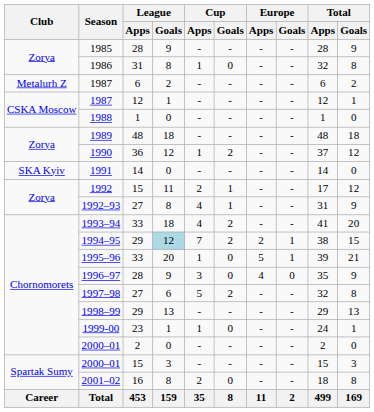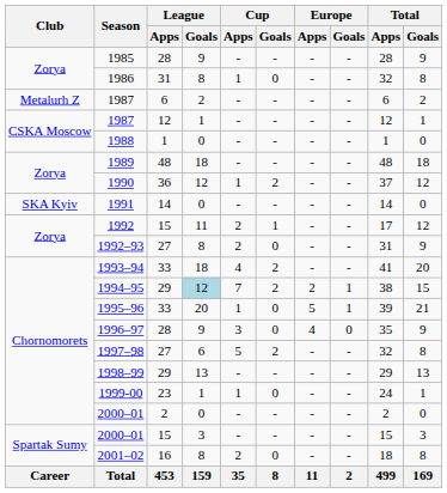 <table class="wikitable" style="text-align: center;">
 <tr>
 <th rowspan="2">Club</th>
 <th rowspan="2">Season</th>
 <th colspan="2">League</th>
 <th colspan="2">Cup</th>
 <th colspan="2">Europe</th>
 <th colspan="2">Total</th>
 </tr>
 <tr>
 <th>Apps</th>
 <th>Goals</th>
 <th>Apps</th>
 <th>Goals</th>
 <th>Apps</th>
 <th>Goals</th>
 <th>Apps</th>
 <th>Goals</th>
 </tr>
 <tr>
 <td rowspan="2"><a href='#'>Zorya</a></td>
 <td>1985</td>
 <td>28</td>
 <td>9</td>
 <td>-</td>
 <td>-</td>
 <td>-</td>
 <td>-</td>
 <td>28</td>
 <td>9</td>
 </tr>
 <tr>
 <td>1986</td>
 <td>31</td>
 <td>8</td>
 <td>1</td>
 <td>0</td>
 <td>-</td>
 <td>-</td>
 <td>32</td>
 <td>8</td>
 </tr>
 <tr>
 <td rowspan="1"><a href='#'>Metalurh Z</a></td>
 <td>1987</td>
 <td>6</td>
 <td>2</td>
 <td>-</td>
 <td>-</td>
 <td>-</td>
 <td>-</td>
 <td>6</td>
 <td>2</td>
 </tr>
 <tr>
 <td rowspan="2"><a href='#'>CSKA Moscow</a></td>
 <td><a href='#'>1987</a></td>
 <td>12</td>
 <td>1</td>
 <td>-</td>
 <td>-</td>
 <td>-</td>
 <td>-</td>
 <td>12</td>
 <td>1</td>
 </tr>
 <tr>
 <td><a href='#'>1988</a></td>
 <td>1</td>
 <td>0</td>
 <td>-</td>
 <td>-</td>
 <td>-</td>
 <td>-</td>
 <td>1</td>
 <td>0</td>
 </tr>
 <tr>
 <td rowspan="2"><a href='#'>Zorya</a></td>
 <td><a href='#'>1989</a></td>
 <td>48</td>
 <td>18</td>
 <td>-</td>
 <td>-</td>
 <td>-</td>
 <td>-</td>
 <td>48</td>
 <td>18</td>
 </tr>
 <tr>
 <td><a href='#'>1990</a></td>
 <td>36</td>
 <td>12</td>
 <td>1</td>
 <td>2</td>
 <td>-</td>
 <td>-</td>
 <td>37</td>
 <td>12</td>
 </tr>
 <tr>
 <td rowspan="1"><a href='#'>SKA Kyiv</a></td>
 <td><a href='#'>1991</a></td>
 <td>14</td>
 <td>0</td>
 <td>-</td>
 <td>-</td>
 <td>-</td>
 <td>-</td>
 <td>14</td>
 <td>0</td>
 </tr>
 <tr>
 <td rowspan="2"><a href='#'>Zorya</a></td>
 <td><a href='#'>1992</a></td>
 <td>15</td>
 <td>11</td>
 <td>2</td>
 <td>1</td>
 <td>-</td>
 <td>-</td>
 <td>17</td>
 <td>12</td>
 </tr>
 <tr>
 <td><a href='#'>1992–93</a></td>
 <td>27</td>
 <td>8</td>
-<td>4</td>
-<td>1</td>
+<td>2</td>
+<td>0</td>
 <td>-</td>
 <td>-</td>
 <td>31</td>
 <td>9</td>
 </tr>
 <tr>
 <td rowspan="8"><a href='#'>Chornomorets</a></td>
 <td><a href='#'>1993–94</a></td>
 <td>33</td>
 <td>18</td>
 <td>4</td>
 <td>2</td>
 <td>-</td>
 <td>-</td>
 <td>41</td>
 <td>20</td>
 </tr>
 <tr>
 <td><a href='#'>1994–95</a></td>
 <td>29</td>
 <td style="background: lightblue;">12</td>
 <td>7</td>
 <td>2</td>
 <td>2</td>
 <td>1</td>
 <td>38</td>
 <td>15</td>
 </tr>
 <tr>
 <td><a href='#'>1995–96</a></td>
 <td>33</td>
 <td>20</td>
 <td>1</td>
 <td>0</td>
 <td>5</td>
 <td>1</td>
 <td>39</td>
 <td>21</td>
 </tr>
 <tr>
 <td><a href='#'>1996–97</a></td>
 <td>28</td>
 <td>9</td>
 <td>3</td>
 <td>0</td>
 <td>4</td>
 <td>0</td>
 <td>35</td>
 <td>9</td>
 </tr>
 <tr>
 <td><a href='#'>1997–98</a></td>
 <td>27</td>
 <td>6</td>
 <td>5</td>
 <td>2</td>
 <td>-</td>
 <td>-</td>
 <td>32</td>
 <td>8</td>
 </tr>
 <tr>
 <td><a href='#'>1998–99</a></td>
 <td>29</td>
 <td>13</td>
 <td>-</td>
 <td>-</td>
 <td>-</td>
 <td>-</td>
 <td>29</td>
 <td>13</td>
 </tr>
 <tr>
 <td><a href='#'>1999-00</a></td>
 <td>23</td>
 <td>1</td>
 <td>1</td>
 <td>0</td>
 <td>-</td>
 <td>-</td>
 <td>24</td>
 <td>1</td>
 </tr>
 <tr>
 <td><a href='#'>2000–01</a></td>
 <td>2</td>
 <td>0</td>
 <td>-</td>
 <td>-</td>
 <td>-</td>
 <td>-</td>
 <td>2</td>
 <td>0</td>
 </tr>
 <tr>
 <td rowspan="2"><a href='#'>Spartak Sumy</a></td>
 <td><a href='#'>2000–01</a></td>
 <td>15</td>
 <td>3</td>
 <td>-</td>
 <td>-</td>
 <td>-</td>
 <td>-</td>
 <td>15</td>
 <td>3</td>
 </tr>
 <tr>
 <td><a href='#'>2001–02</a></td>
 <td>16</td>
 <td>8</td>
 <td>2</td>
 <td>0</td>
 <td>-</td>
 <td>-</td>
 <td>18</td>
 <td>8</td>
 </tr>
 <tr>
 <th>Career</th>
 <th>Total</th>
 <th>453</th>
 <th>159</th>
 <th>35</th>
 <th>8</th>
 <th>11</th>
 <th>2</th>
 <th>499</th>
 <th>169</th>
 </tr>
 </table>
